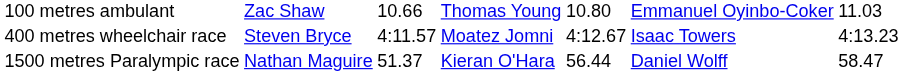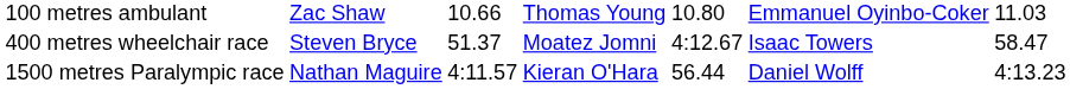 <table>
 <tr>
 <td>100 metres ambulant</td>
 <td><a href='#'>Zac Shaw</a></td>
 <td>10.66</td>
 <td><a href='#'>Thomas Young</a></td>
 <td>10.80</td>
 <td><a href='#'>Emmanuel Oyinbo-Coker</a></td>
 <td>11.03</td>
 </tr>
 <tr>
 <td>400 metres wheelchair race</td>
 <td><a href='#'>Steven Bryce</a></td>
-<td>4:11.57</td>
+<td>51.37</td>
 <td><a href='#'>Moatez Jomni</a></td>
 <td>4:12.67</td>
 <td><a href='#'>Isaac Towers</a></td>
-<td>4:13.23</td>
+<td>58.47</td>
 </tr>
 <tr>
 <td>1500 metres Paralympic race</td>
 <td><a href='#'>Nathan Maguire</a></td>
-<td>51.37</td>
+<td>4:11.57</td>
 <td><a href='#'>Kieran O'Hara</a></td>
 <td>56.44</td>
 <td><a href='#'>Daniel Wolff</a></td>
-<td>58.47</td>
+<td>4:13.23</td>
 </tr>
 </table>
